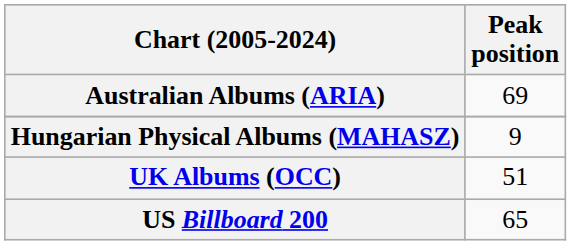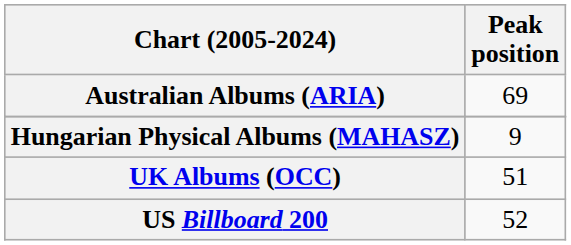 <table class="wikitable sortable plainrowheaders">
 <tr>
 <th scope="col">Chart (2005-2024)</th>
 <th scope="col">Peak<br>position</th>
 </tr>
 <tr>
 <th scope="row">Australian Albums (<a href='#'>ARIA</a>)</th>
 <td align="center">69</td>
 </tr>
 <tr>
 </tr>
 <tr>
 <th scope="row">Hungarian Physical Albums (<a href='#'>MAHASZ</a>)</th>
 <td align="center">9</td>
 </tr>
 <tr>
 <th scope="row"><a href='#'>UK Albums</a> (<a href='#'>OCC</a>)</th>
 <td align="center">51</td>
 </tr>
 <tr>
 <th scope="row">US <a href='#'><em>Billboard</em> 200</a></th>
-<td align="center">65</td>
+<td align="center">52</td>
 </tr>
 </table>
